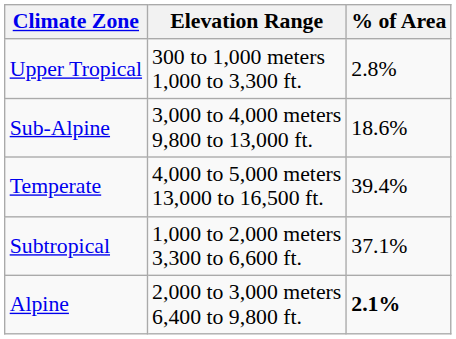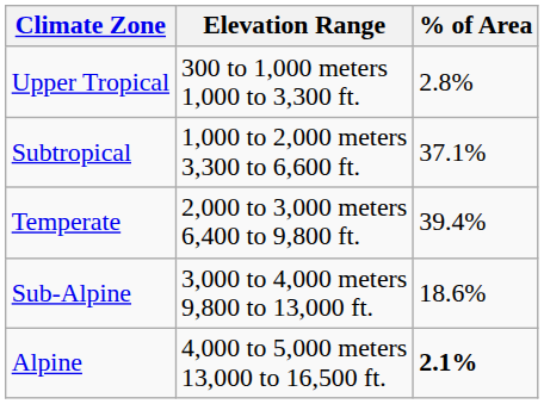 <table class="wikitable">
 <tr>
 <th><a href='#'>Climate Zone</a></th>
 <th>Elevation Range</th>
 <th>% of Area</th>
 </tr>
 <tr>
 <td><a href='#'>Upper Tropical</a></td>
 <td>300 to 1,000 meters<br>1,000 to 3,300 ft.</td>
 <td>2.8%</td>
 </tr>
 <tr>
+<td><a href='#'>Subtropical</a></td>
+<td>1,000 to 2,000 meters<br>3,300 to 6,600 ft.</td>
+<td>37.1%</td>
+</tr>
+<tr>
+<td><a href='#'>Temperate</a></td>
+<td>2,000 to 3,000 meters<br>6,400 to 9,800 ft.</td>
+<td>39.4%</td>
+</tr>
+<tr>
 <td><a href='#'>Sub-Alpine</a></td>
 <td>3,000 to 4,000 meters<br>9,800 to 13,000 ft.</td>
 <td>18.6%</td>
 </tr>
 <tr>
-<td><a href='#'>Temperate</a></td>
+<td><a href='#'>Alpine</a></td>
 <td>4,000 to 5,000 meters<br>13,000 to 16,500 ft.</td>
-<td>39.4%</td>
-</tr>
-<tr>
-<td><a href='#'>Subtropical</a></td>
-<td>1,000 to 2,000 meters<br>3,300 to 6,600 ft.</td>
-<td>37.1%</td>
-</tr>
-<tr>
-<td><a href='#'>Alpine</a></td>
-<td>2,000 to 3,000 meters<br>6,400 to 9,800 ft.</td>
 <td><strong>2.1%</strong></td>
 </tr>
 </table>
